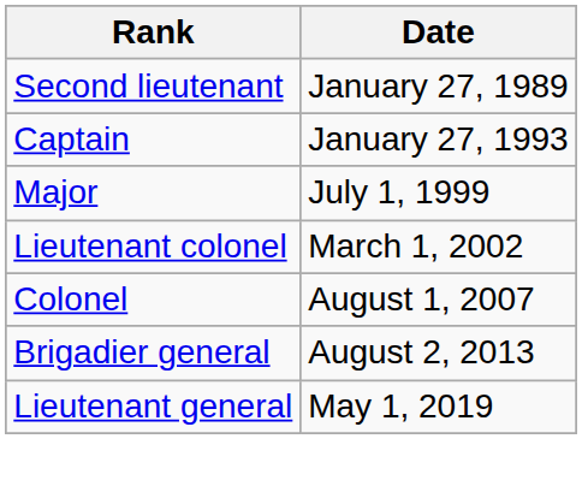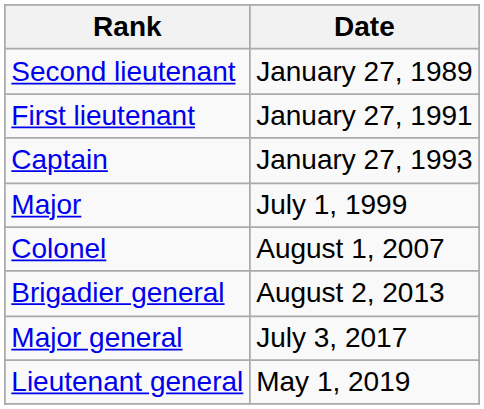 <table class="wikitable">
 <tr>
 <th>Rank</th>
 <th>Date</th>
 </tr>
 <tr>
 <td> <a href='#'>Second lieutenant</a></td>
 <td>January 27, 1989</td>
 </tr>
 <tr>
+<td> <a href='#'>First lieutenant</a></td>
+<td>January 27, 1991</td>
+</tr>
+<tr>
 <td> <a href='#'>Captain</a></td>
 <td>January 27, 1993</td>
 </tr>
 <tr>
 <td> <a href='#'>Major</a></td>
 <td>July 1, 1999</td>
-</tr>
-<tr>
-<td> <a href='#'>Lieutenant colonel</a></td>
-<td>March 1, 2002</td>
 </tr>
 <tr>
 <td> <a href='#'>Colonel</a></td>
 <td>August 1, 2007</td>
 </tr>
 <tr>
 <td> <a href='#'>Brigadier general</a></td>
 <td>August 2, 2013</td>
 </tr>
 <tr>
+<td> <a href='#'>Major general</a></td>
+<td>July 3, 2017</td>
+</tr>
+<tr>
 <td> <a href='#'>Lieutenant general</a></td>
 <td>May 1, 2019</td>
 </tr>
 </table>
